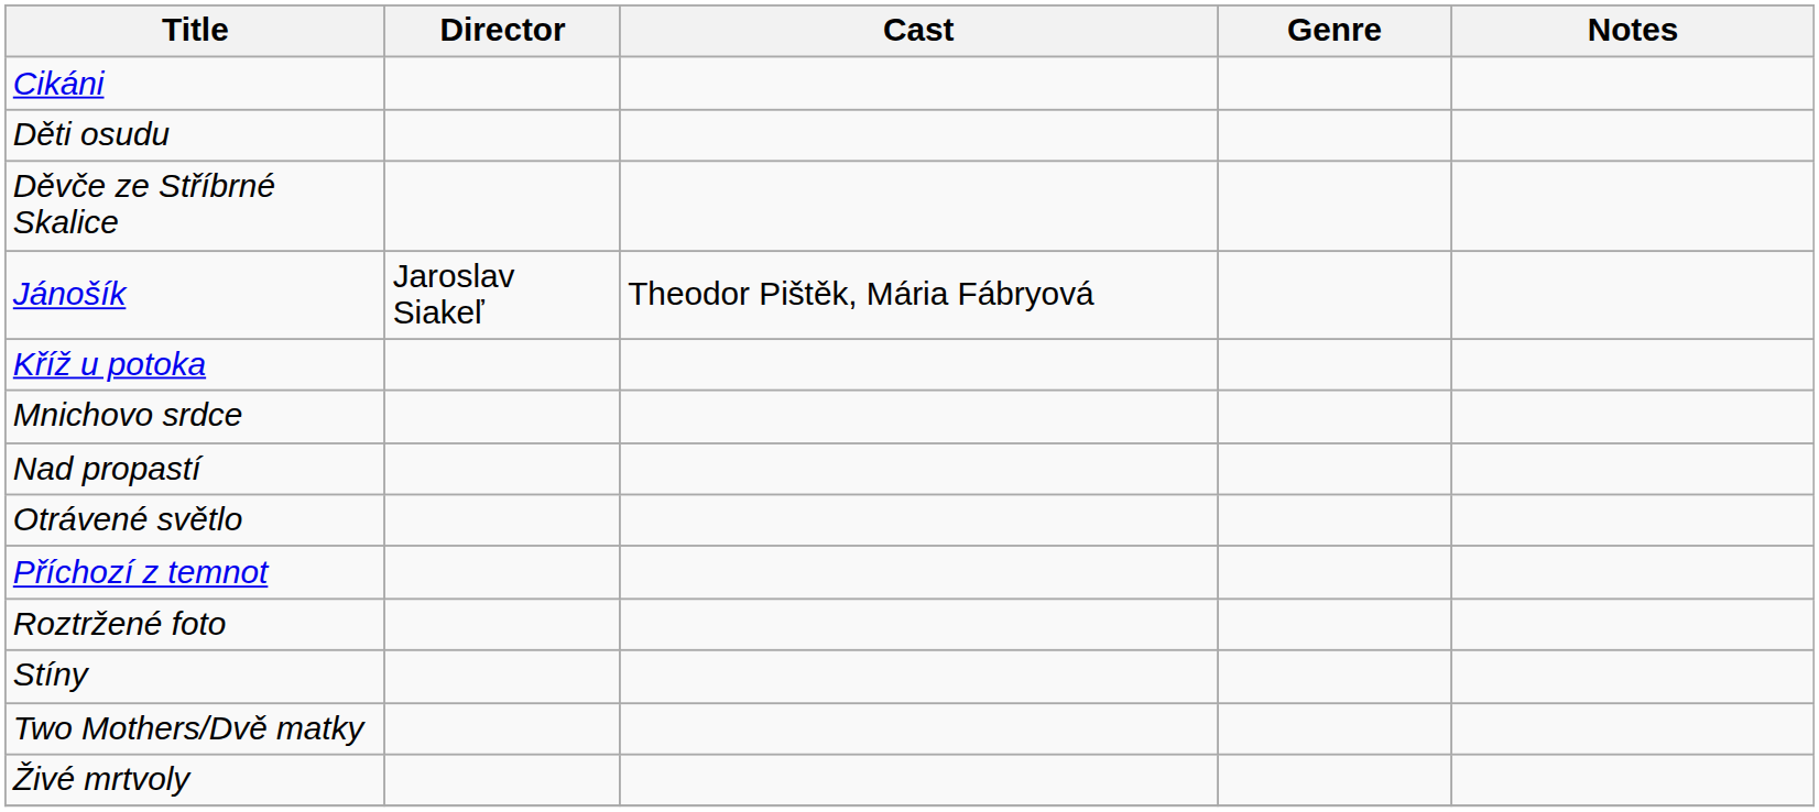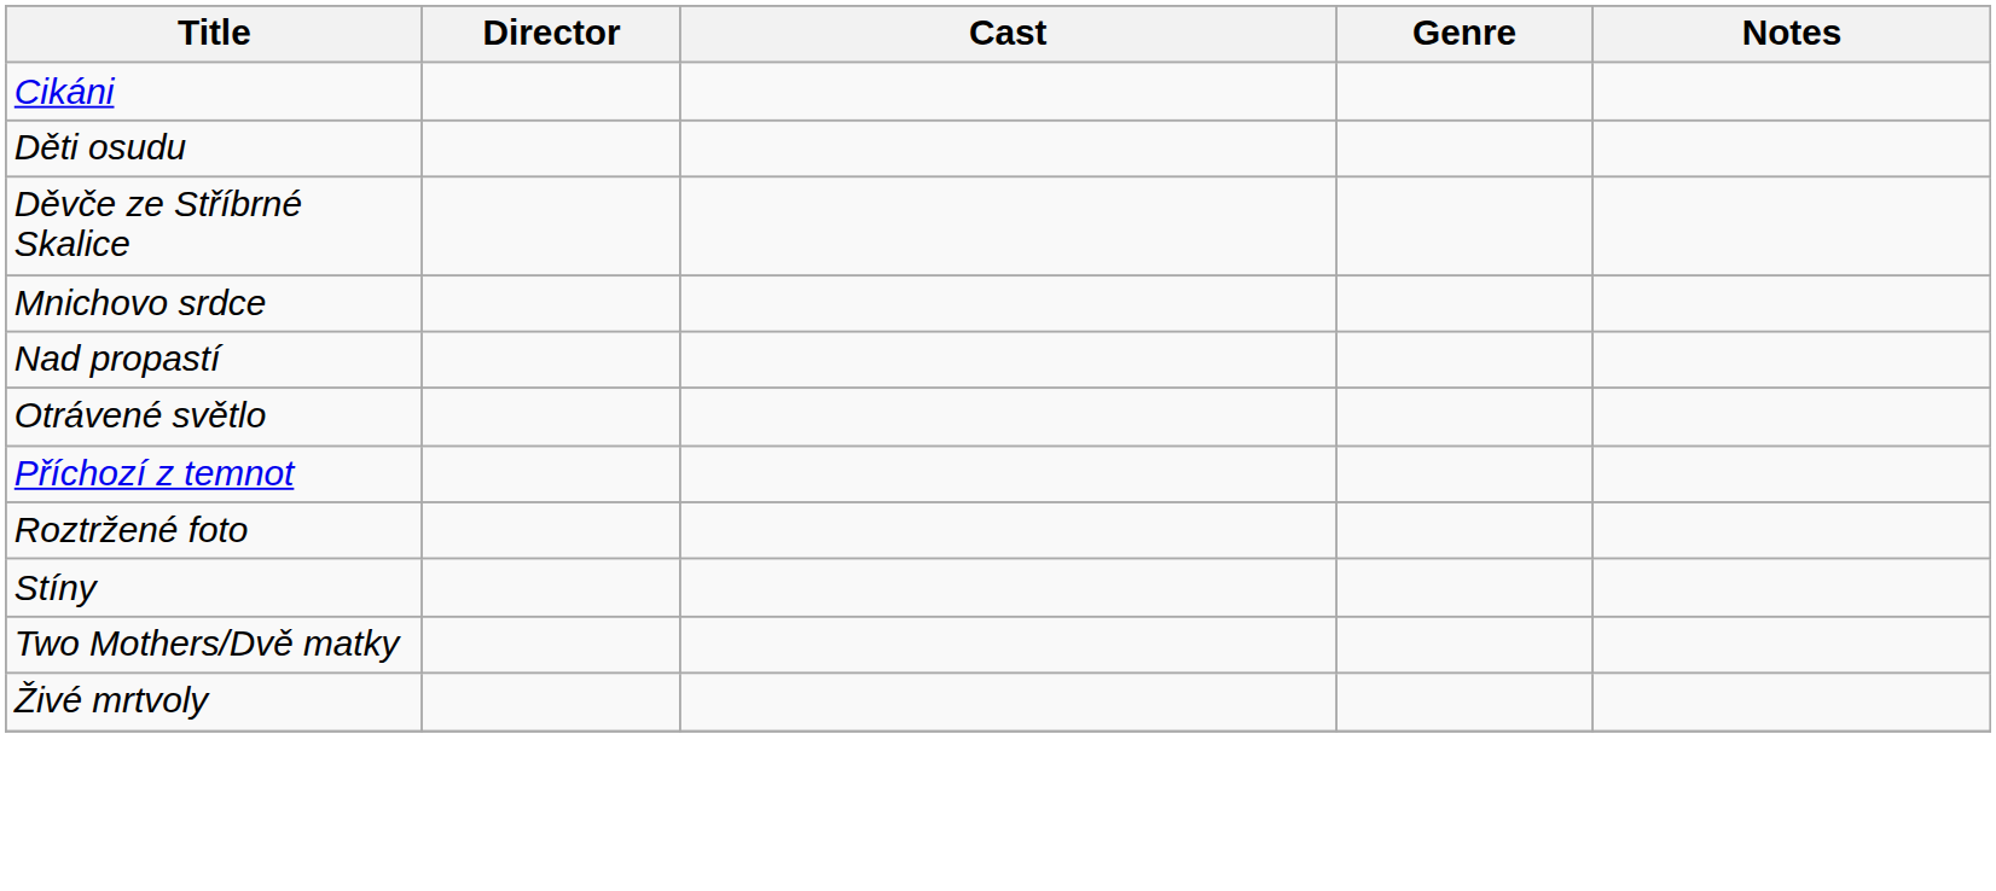 <table class="wikitable" style="width:100%;">
 <tr>
 <th style="width:21%;">Title</th>
 <th style="width:13%;">Director</th>
 <th style="width:33%;">Cast</th>
 <th style="width:13%;">Genre</th>
 <th style="width:20%;">Notes</th>
 </tr>
 <tr>
 <td><em><a href='#'>Cikáni</a></em></td>
 <td></td>
 <td></td>
 <td></td>
 <td></td>
 </tr>
 <tr>
 <td><em>Děti osudu</em></td>
 <td></td>
 <td></td>
 <td></td>
 <td></td>
 </tr>
 <tr>
 <td><em>Děvče ze Stříbrné Skalice</em></td>
-<td></td>
-<td></td>
-<td></td>
-<td></td>
-</tr>
-<tr>
-<td><em><a href='#'>Jánošík</a></em></td>
-<td>Jaroslav Siakeľ</td>
-<td>Theodor Pištěk, Mária Fábryová</td>
-<td></td>
-<td></td>
-</tr>
-<tr>
-<td><em><a href='#'>Kříž u potoka</a></em></td>
 <td></td>
 <td></td>
 <td></td>
 <td></td>
 </tr>
 <tr>
 <td><em>Mnichovo srdce</em></td>
 <td></td>
 <td></td>
 <td></td>
 <td></td>
 </tr>
 <tr>
 <td><em>Nad propastí</em></td>
 <td></td>
 <td></td>
 <td></td>
 <td></td>
 </tr>
 <tr>
 <td><em>Otrávené světlo</em></td>
 <td></td>
 <td></td>
 <td></td>
 <td></td>
 </tr>
 <tr>
 <td><em><a href='#'>Příchozí z temnot</a></em></td>
 <td></td>
 <td></td>
 <td></td>
 <td></td>
 </tr>
 <tr>
 <td><em>Roztržené foto</em></td>
 <td></td>
 <td></td>
 <td></td>
 <td></td>
 </tr>
 <tr>
 <td><em>Stíny</em></td>
 <td></td>
 <td></td>
 <td></td>
 <td></td>
 </tr>
 <tr>
 <td><em>Two Mothers/Dvě matky</em></td>
 <td></td>
 <td></td>
 <td></td>
 <td></td>
 </tr>
 <tr>
 <td><em>Živé mrtvoly</em></td>
 <td></td>
 <td></td>
 <td></td>
 <td></td>
 </tr>
 <tr>
 </tr>
 </table>
